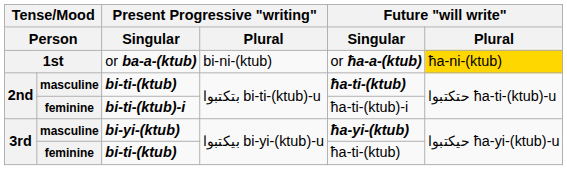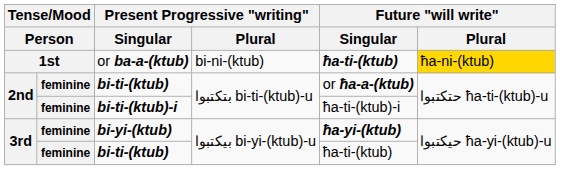 <table class="wikitable">
 <tr>
 <th colspan="2">Tense/Mood</th>
 <th colspan="2">Present Progressive "writing"</th>
 <th colspan="2">Future "will write"</th>
 </tr>
 <tr>
 <th colspan="2">Person</th>
 <th>Singular</th>
 <th>Plural</th>
 <th>Singular</th>
 <th>Plural</th>
 </tr>
 <tr>
 <th colspan="2">1st</th>
 <td> or  <strong><em>ba<strong>-a-(ktub)<em></td>
 <td> </em></strong>bi</strong>-ni-(ktub)</em></td>
-<td> or  <strong><em>ħa<strong>-a-(ktub)<em></td>
+<td> <strong><em>ħa<strong>-ti-(ktub)<em></td>
 <td style="background: gold;"> </em></strong>ħa</strong>-ni-(ktub)</em></td>
 </tr>
 <tr>
 <th rowspan="2">2nd</th>
-<th><small>masculine</small></th>
+<th><small>feminine</small></th>
 <td> <strong><em>bi<strong>-ti-(ktub)<em></td>
 <td rowspan="2">بتكتبوا </em></strong>bi</strong>-ti-(ktub)-u</em></td>
-<td> <strong><em>ħa<strong>-ti-(ktub)<em></td>
+<td> or  <strong><em>ħa<strong>-a-(ktub)<em></td>
 <td rowspan="2">حتكتبوا </em></strong>ħa</strong>-ti-(ktub)-u</em></td>
 </tr>
 <tr>
 <th><small>feminine</small></th>
 <td> <strong><em>bi<strong>-ti-(ktub)-i<em></td>
 <td> </em></strong>ħa</strong>-ti-(ktub)-i</em></td>
 </tr>
 <tr>
 <th rowspan="2">3rd</th>
-<th><small>masculine</small></th>
+<th><small>feminine</small></th>
 <td> <strong><em>bi<strong>-yi-(ktub)<em></td>
 <td rowspan="2">بيكتبوا </em></strong>bi</strong>-yi-(ktub)-u</em></td>
 <td> <strong><em>ħa<strong>-yi-(ktub)<em></td>
 <td rowspan="2">حيكتبوا </em></strong>ħa</strong>-yi-(ktub)-u</em></td>
 </tr>
 <tr>
 <th><small>feminine</small></th>
 <td> <strong><em>bi<strong>-ti-(ktub)<em></td>
 <td> </em></strong>ħa</strong>-ti-(ktub)</em></td>
 </tr>
 </table>
